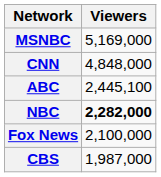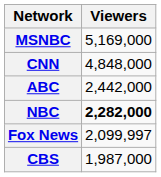 <table class="wikitable sortable plainrowheaders" style="text-align:right;">
 <tr>
 <th scope="col">Network</th>
 <th scope="col">Viewers</th>
 </tr>
 <tr>
 <th scope="row"><a href='#'>MSNBC</a></th>
 <td>5,169,000</td>
 </tr>
 <tr>
 <th scope="row"><a href='#'>CNN</a></th>
 <td>4,848,000</td>
 </tr>
 <tr>
 <th scope="row"><a href='#'>ABC</a></th>
-<td>2,445,100</td>
+<td>2,442,000</td>
 </tr>
 <tr>
 <th scope="row"><a href='#'>NBC</a></th>
 <td><strong>2,282,000</strong></td>
 </tr>
 <tr>
 <th scope="row"><a href='#'>Fox News</a></th>
-<td>2,100,000</td>
+<td>2,099,997</td>
 </tr>
 <tr>
 <th scope="row"><a href='#'>CBS</a></th>
 <td>1,987,000</td>
 </tr>
 </table>
